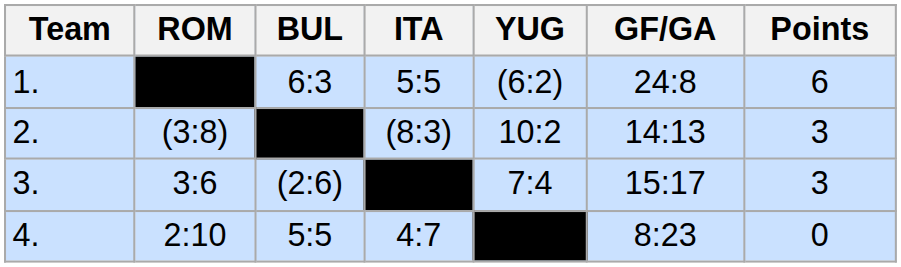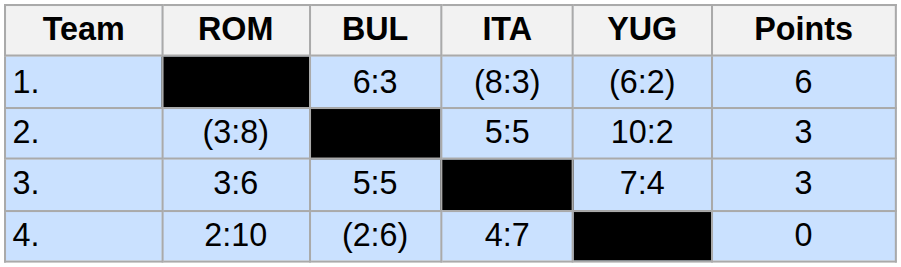 <table class="wikitable" bgcolor="#EFEFFF" width="50%">
 <tr bgcolor="#BCD2EE">
 <th>Team</th>
 <th>ROM</th>
 <th>BUL</th>
 <th>ITA</th>
 <th>YUG</th>
-<th>GF/GA</th>
 <th>Points</th>
 </tr>
 <tr bgcolor="#CAE1FF" align="center">
 <td align="left">1. </td>
 <td style="background:#000000;"></td>
 <td>6:3</td>
-<td>5:5</td>
+<td>(8:3)</td>
 <td>(6:2)</td>
-<td>24:8</td>
 <td>6</td>
 </tr>
 <tr bgcolor="#CAE1FF" align="center">
 <td align="left">2. </td>
 <td>(3:8)</td>
 <td style="background:#000000;"></td>
-<td>(8:3)</td>
+<td>5:5</td>
 <td>10:2</td>
-<td>14:13</td>
 <td>3</td>
 </tr>
 <tr bgcolor="#CAE1FF" align="center">
 <td align="left">3. </td>
 <td>3:6</td>
-<td>(2:6)</td>
+<td>5:5</td>
 <td style="background:#000000;"></td>
 <td>7:4</td>
-<td>15:17</td>
 <td>3</td>
 </tr>
 <tr bgcolor="#CAE1FF" align="center">
 <td align="left">4. </td>
 <td>2:10</td>
-<td>5:5</td>
+<td>(2:6)</td>
 <td>4:7</td>
 <td style="background:#000000;"></td>
-<td>8:23</td>
 <td>0</td>
 </tr>
 </table>
